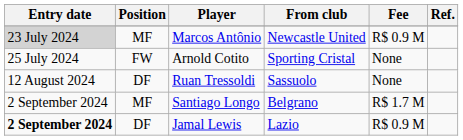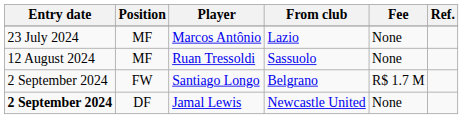 <table class="wikitable sortable">
 <tr>
 <th><strong>Entry date</strong></th>
 <th><strong>Position</strong></th>
 <th><strong>Player</strong></th>
 <th><strong>From club</strong></th>
 <th><strong>Fee</strong></th>
 <th><strong>Ref.</strong></th>
 </tr>
 <tr>
 </tr>
 <tr>
-<td style="background: lightgrey;">23 July 2024</td>
+<td>23 July 2024</td>
 <td style="text-align:center;">MF</td>
 <td style="text-align:left;"> <a href='#'>Marcos Antônio</a></td>
-<td style="text-align:left;"> <a href='#'>Newcastle United</a></td>
-<td>R$ 0.9 M</td>
-<td></td>
-</tr>
-<tr>
-<td>25 July 2024</td>
-<td style="text-align:center;">FW</td>
-<td style="text-align:left;"> Arnold Cotito</td>
-<td style="text-align:left;"> <a href='#'>Sporting Cristal</a></td>
+<td style="text-align:left;"> <a href='#'>Lazio</a></td>
 <td>None</td>
 <td></td>
 </tr>
 <tr>
 <td>12 August 2024</td>
-<td style="text-align:center;">DF</td>
+<td style="text-align:center;">MF</td>
 <td style="text-align:left;"> <a href='#'>Ruan Tressoldi</a></td>
 <td style="text-align:left;"> <a href='#'>Sassuolo</a></td>
 <td>None</td>
 <td></td>
 </tr>
 <tr>
 <td>2 September 2024</td>
-<td style="text-align:center;">MF</td>
+<td style="text-align:center;">FW</td>
 <td style="text-align:left;"> <a href='#'>Santiago Longo</a></td>
 <td style="text-align:left;"> <a href='#'>Belgrano</a></td>
 <td>R$ 1.7 M</td>
 <td></td>
 </tr>
 <tr>
 <td><strong>2 September 2024</strong></td>
 <td style="text-align:center;">DF</td>
 <td style="text-align:left;"> <a href='#'>Jamal Lewis</a></td>
-<td style="text-align:left;"> <a href='#'>Lazio</a></td>
-<td>R$ 0.9 M</td>
+<td style="text-align:left;"> <a href='#'>Newcastle United</a></td>
+<td>None</td>
 <td></td>
 </tr>
 </table>
